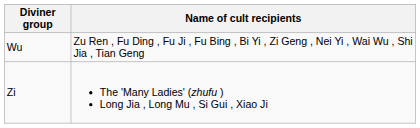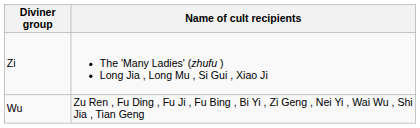 <table class="wikitable" style="margin: 1em auto 1em auto;">
 <tr>
 <th>Diviner group</th>
 <th>Name of cult recipients</th>
 </tr>
 <tr>
+<td>Zi </td>
+<td><br><ul><li>The 'Many Ladies' (<em>zhufu</em> )</li><li>Long Jia , Long Mu , Si Gui , Xiao Ji </li></ul></td>
+</tr>
+<tr>
 <td>Wu </td>
 <td>Zu Ren , Fu Ding , Fu Ji , Fu Bing , Bi Yi , Zi Geng , Nei Yi , Wai Wu , Shi Jia , Tian Geng </td>
 </tr>
-<tr>
-<td>Zi </td>
-<td><br><ul><li>The 'Many Ladies' (<em>zhufu</em> )</li><li>Long Jia , Long Mu , Si Gui , Xiao Ji </li></ul></td>
-</tr>
 </table>
